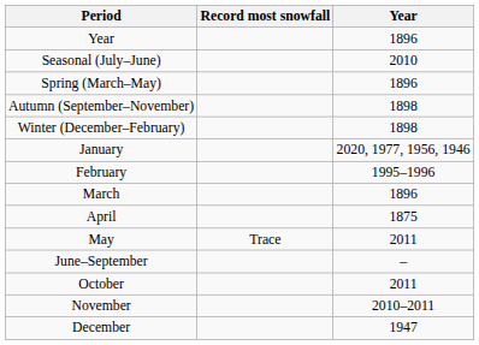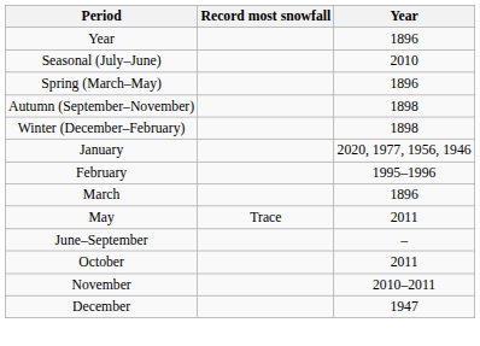 <table class="wikitable plainrowheaders" style="text-align:center;">
 <tr>
 <th>Period</th>
 <th>Record most snowfall</th>
 <th>Year</th>
 </tr>
 <tr>
 <td>Year</td>
 <td></td>
 <td>1896</td>
 </tr>
 <tr>
 <td>Seasonal (July–June)</td>
 <td></td>
 <td>2010</td>
 </tr>
 <tr>
 <td>Spring (March–May)</td>
 <td></td>
 <td>1896</td>
 </tr>
 <tr>
 <td>Autumn (September–November)</td>
 <td></td>
 <td>1898</td>
 </tr>
 <tr>
 <td>Winter (December–February)</td>
 <td></td>
 <td>1898</td>
 </tr>
 <tr>
 <td>January</td>
 <td></td>
 <td>2020, 1977, 1956, 1946</td>
 </tr>
 <tr>
 <td>February</td>
 <td></td>
 <td>1995–1996</td>
 </tr>
 <tr>
 <td>March</td>
 <td></td>
 <td>1896</td>
 </tr>
 <tr>
-<td>April</td>
-<td></td>
-<td>1875</td>
-</tr>
-<tr>
 <td>May</td>
 <td>Trace</td>
 <td>2011</td>
 </tr>
 <tr>
 <td>June–September</td>
 <td></td>
 <td>–</td>
 </tr>
 <tr>
 <td>October</td>
 <td></td>
 <td>2011</td>
 </tr>
 <tr>
 <td>November</td>
 <td></td>
 <td>2010–2011</td>
 </tr>
 <tr>
 <td>December</td>
 <td></td>
 <td>1947</td>
 </tr>
 </table>
